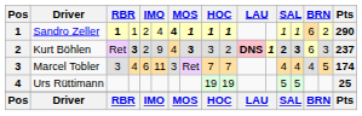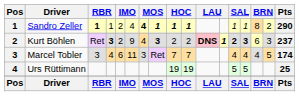 <table class="wikitable" style="font-size: 85%; text-align: center;">
 <tr valign="top">
 <th valign=middle>Pos</th>
 <th valign=middle>Driver</th>
 <th colspan=2><a href='#'>RBR</a><br></th>
 <th colspan=2><a href='#'>IMO</a><br></th>
 <th colspan=2><a href='#'>MOS</a><br></th>
 <th colspan=2><a href='#'>HOC</a><br></th>
 <th colspan=2><a href='#'>LAU</a><br></th>
 <th colspan=2><a href='#'>SAL</a><br></th>
 <th colspan=2><a href='#'>BRN</a><br></th>
 <th valign="middle">Pts</th>
 </tr>
 <tr>
 <th>1</th>
 <td align=left> <a href='#'>Sandro Zeller</a></td>
 <td style="background:#FFFFBF;"><strong>1</strong></td>
 <td style="background:#FFFFBF;">1</td>
 <td style="background:#FFFFBF;">2</td>
 <td style="background:#FFFFBF;">4</td>
 <td style="background:#FFFFBF;"><strong>4</strong></td>
 <td style="background:#FFFFBF;"><strong><em>1</em></strong></td>
 <td style="background:#FFFFBF;"><strong><em>1</em></strong></td>
 <td style="background:#FFFFBF;"><strong><em>1</em></strong></td>
 <td></td>
 <td></td>
 <td style="background:#FFFFBF;"><em>1</em></td>
 <td style="background:#FFFFBF;"><em>1</em></td>
-<td style="background:#FFDF9F;">6</td>
+<td style="background:#FFDF9F;">8</td>
 <td style="background:#FFFFBF;">2</td>
 <th>290</th>
 </tr>
 <tr>
 <th>2</th>
 <td align=left> Kurt Böhlen</td>
 <td style="background:#EFCFFF;">Ret</td>
 <td style="background:#DFDFDF;"><strong>3</strong></td>
 <td style="background:#DFDFDF;">2</td>
 <td style="background:#DFDFDF;">9</td>
 <td style="background:#FFDF9F;">4</td>
 <td style="background:#DFDFDF;"><strong>3</strong></td>
-<td style="background:#DFDFDF;">3</td>
+<td style="background:#DFDFDF;">2</td>
 <td style="background:#DFDFDF;">2</td>
 <td style="background: pink;"><strong>DNS</strong></td>
 <td style="background:#FFFFBF;"><strong><em>1</em></strong></td>
 <td style="background:#DFDFDF;"><strong>2</strong></td>
 <td style="background:#DFDFDF;"><strong>3</strong></td>
 <td style="background:#FFFFBF;">6</td>
 <td style="background:#DFDFDF;">3</td>
 <th>237</th>
 </tr>
 <tr>
 <th>3</th>
 <td align=left> Marcel Tobler</td>
 <td style="background:#DFDFDF;">3</td>
 <td style="background:#FFDF9F;">4</td>
 <td style="background:#FFDF9F;">6</td>
 <td style="background:#FFDF9F;">11</td>
 <td style="background:#DFDFDF;">3</td>
 <td style="background:#EFCFFF;">Ret</td>
 <td style="background:#FFDF9F;">7</td>
 <td style="background:#FFDF9F;">7</td>
 <td></td>
 <td></td>
 <td style="background:#FFDF9F;">4</td>
 <td style="background:#FFDF9F;">4</td>
 <td style="background:#DFDFDF;">4</td>
 <td style="background:#FFDF9F;">5</td>
 <th>174</th>
 </tr>
 <tr>
 <th>4</th>
 <td align=left> Urs Rüttimann</td>
 <td></td>
 <td></td>
 <td></td>
 <td></td>
 <td></td>
 <td></td>
 <td style="background:#DFFFDF;">19</td>
 <td style="background:#DFFFDF;">19</td>
 <td></td>
 <td></td>
 <td style="background:#DFFFDF;">5</td>
 <td style="background:#DFFFDF;">5</td>
 <td></td>
 <td></td>
 <th>25</th>
 </tr>
 <tr>
 </tr>
 <tr style="background:#f9f9f9" valign="top">
 <th valign=middle>Pos</th>
 <th valign=middle>Driver</th>
 <th colspan=2><a href='#'>RBR</a><br></th>
 <th colspan=2><a href='#'>IMO</a><br></th>
 <th colspan=2><a href='#'>MOS</a><br></th>
 <th colspan=2><a href='#'>HOC</a><br></th>
 <th colspan=2><a href='#'>LAU</a><br></th>
 <th colspan=2><a href='#'>SAL</a><br></th>
 <th colspan=2><a href='#'>BRN</a><br></th>
 <th valign="middle">Pts</th>
 </tr>
 </table>
